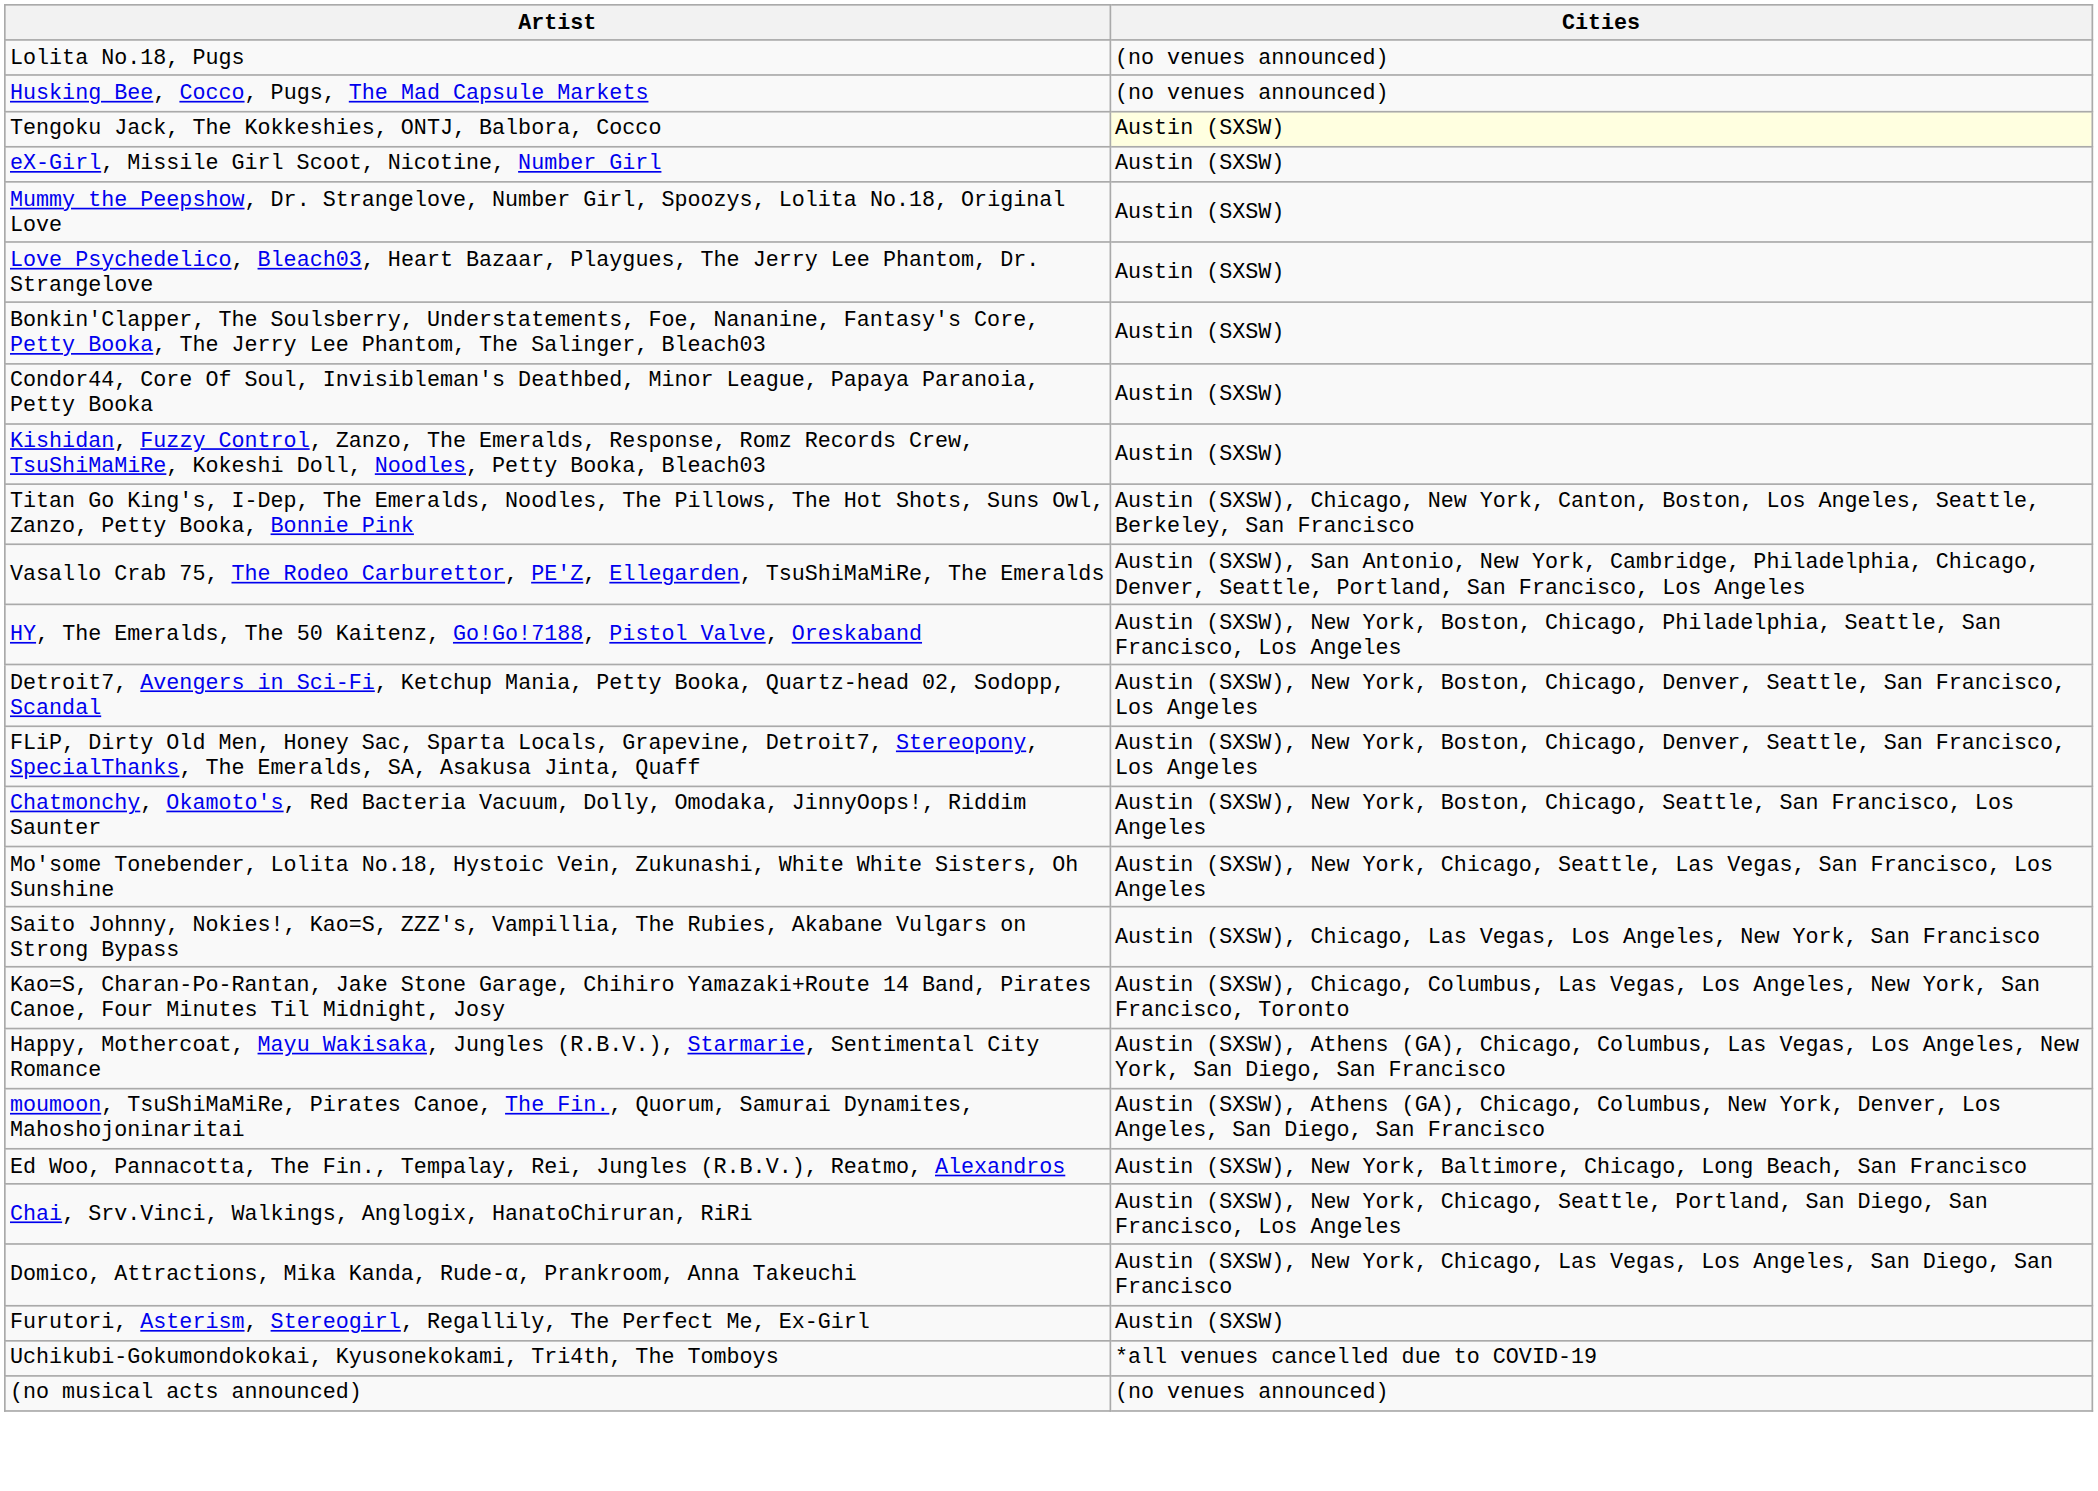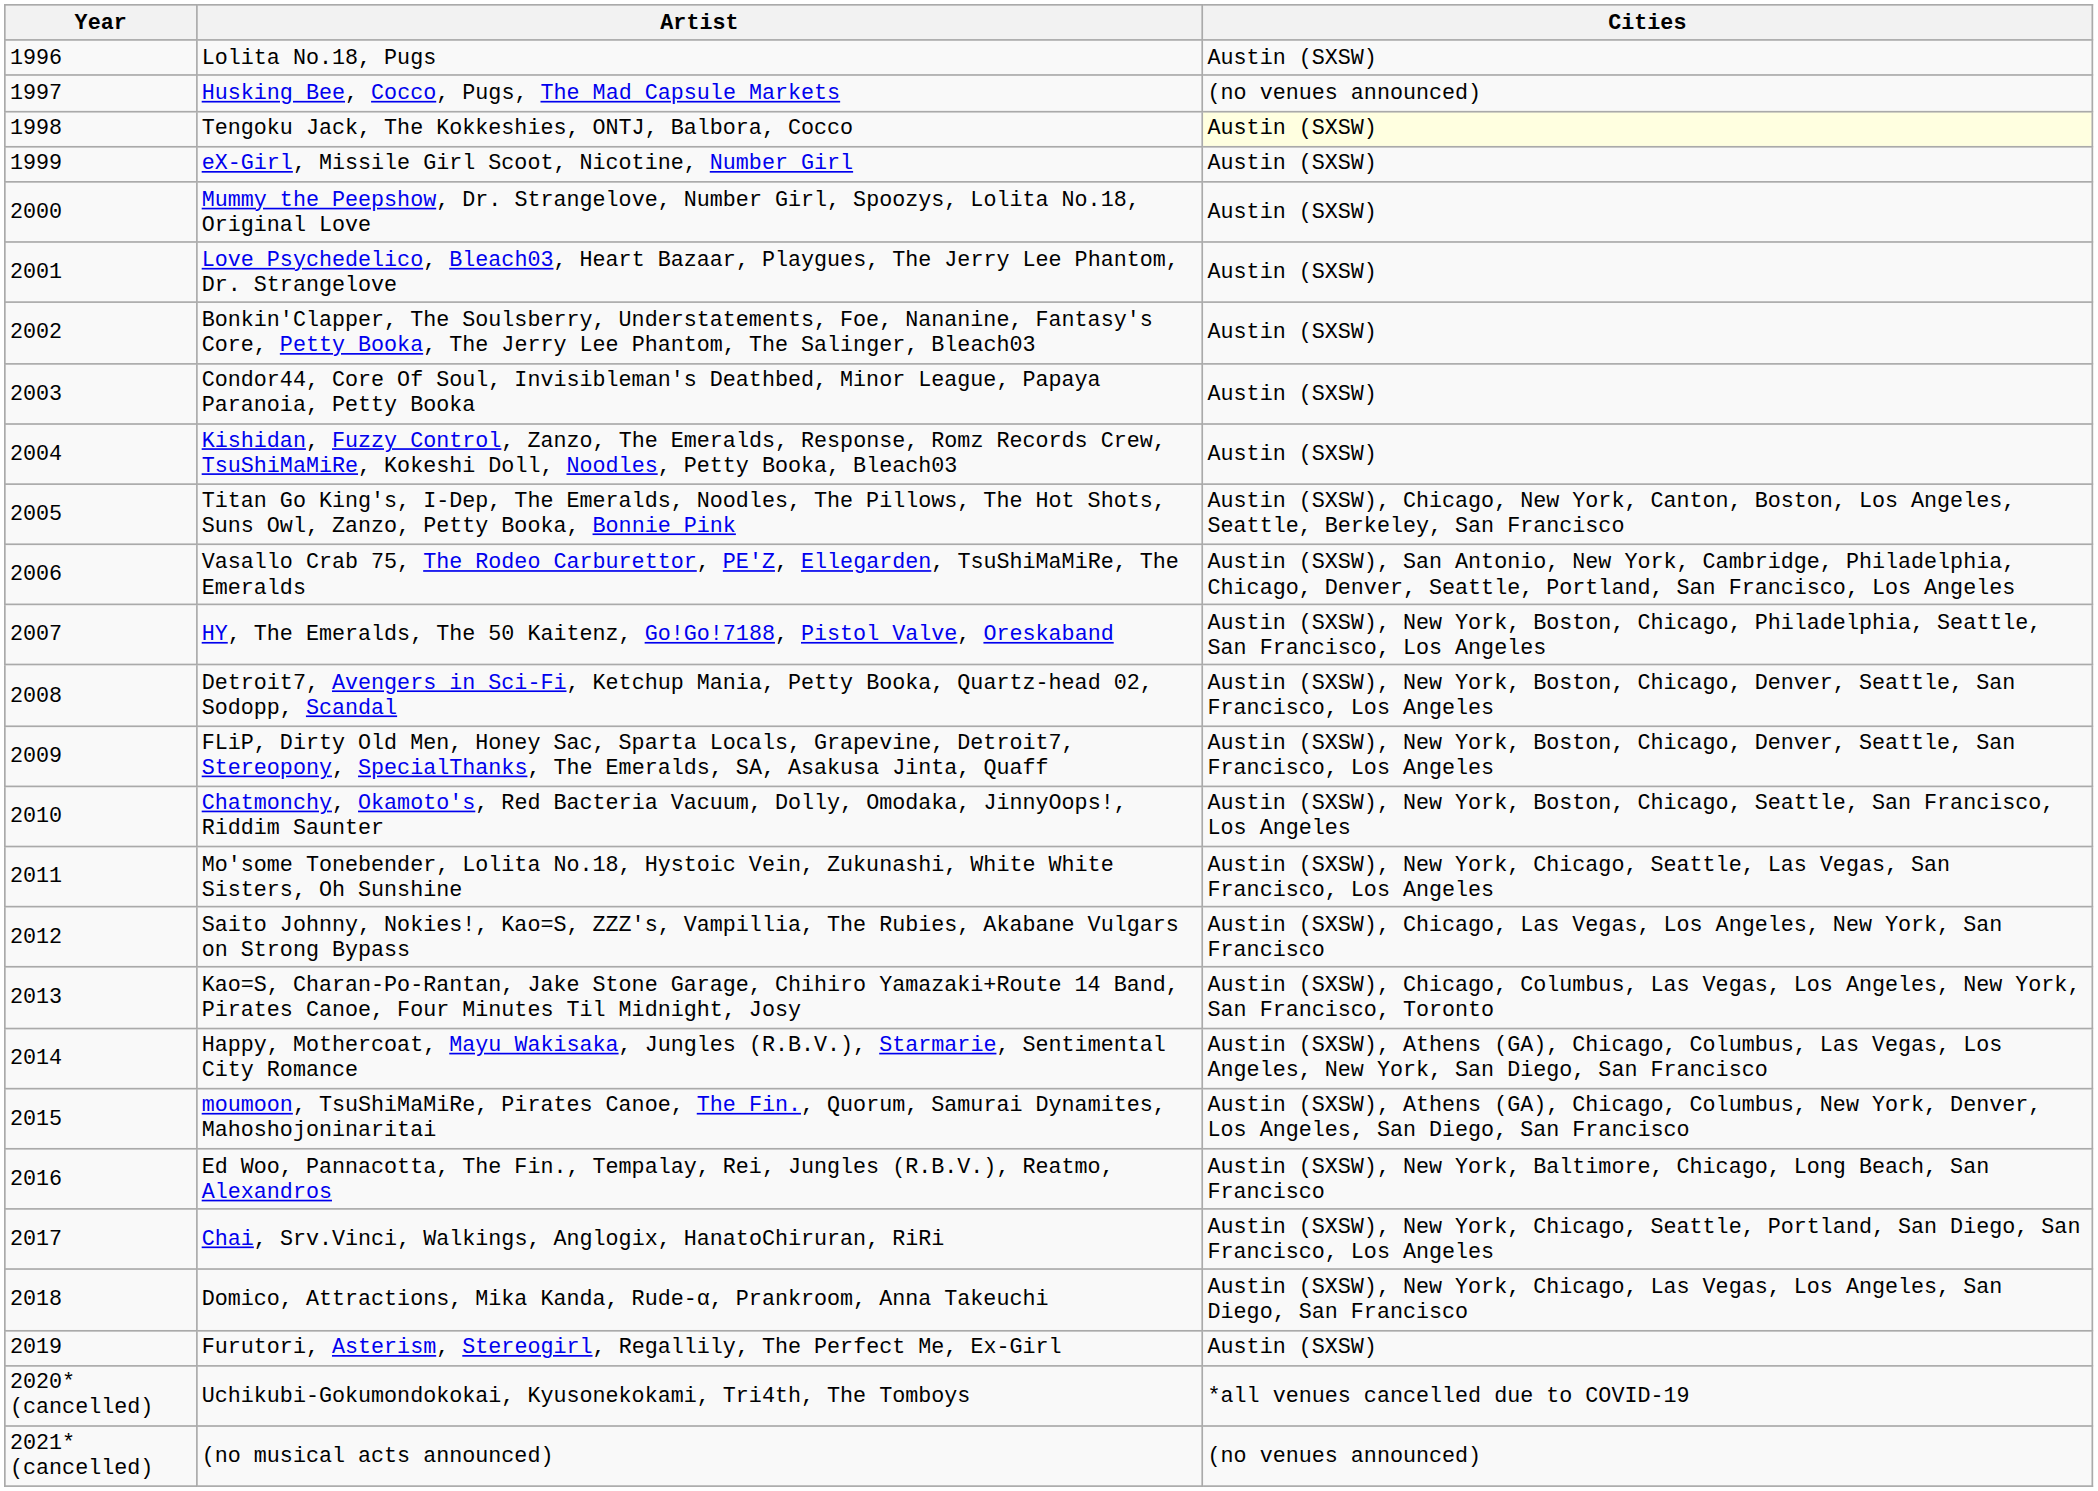 <table class="wikitable">
 <tr>
+<th>Year</th>
 <th>Artist</th>
 <th>Cities</th>
 </tr>
 <tr>
+<td>1996</td>
 <td>Lolita No.18, Pugs</td>
-<td>(no venues announced)</td>
+<td>Austin (SXSW)</td>
 </tr>
 <tr>
+<td>1997</td>
 <td><a href='#'>Husking Bee</a>, <a href='#'>Cocco</a>, Pugs, <a href='#'>The Mad Capsule Markets</a></td>
 <td>(no venues announced)</td>
 </tr>
 <tr>
+<td>1998</td>
 <td>Tengoku Jack, The Kokkeshies, ONTJ, Balbora, Cocco</td>
 <td style="background: lightyellow;">Austin (SXSW)</td>
 </tr>
 <tr>
+<td>1999</td>
 <td><a href='#'>eX-Girl</a>, Missile Girl Scoot, Nicotine, <a href='#'>Number Girl</a></td>
 <td>Austin (SXSW)</td>
 </tr>
 <tr>
+<td>2000</td>
 <td><a href='#'>Mummy the Peepshow</a>, Dr. Strangelove, Number Girl, Spoozys, Lolita No.18, Original Love</td>
 <td>Austin (SXSW)</td>
 </tr>
 <tr>
+<td>2001</td>
 <td><a href='#'>Love Psychedelico</a>, <a href='#'>Bleach03</a>, Heart Bazaar, Playgues, The Jerry Lee Phantom, Dr. Strangelove</td>
 <td>Austin (SXSW)</td>
 </tr>
 <tr>
+<td>2002</td>
 <td>Bonkin'Clapper, The Soulsberry, Understatements, Foe, Nananine, Fantasy's Core, <a href='#'>Petty Booka</a>, The Jerry Lee Phantom, The Salinger, Bleach03</td>
 <td>Austin (SXSW)</td>
 </tr>
 <tr>
+<td>2003</td>
 <td>Condor44, Core Of Soul, Invisibleman's Deathbed, Minor League, Papaya Paranoia, Petty Booka</td>
 <td>Austin (SXSW)</td>
 </tr>
 <tr>
+<td>2004</td>
 <td><a href='#'>Kishidan</a>, <a href='#'>Fuzzy Control</a>, Zanzo, The Emeralds, Response, Romz Records Crew, <a href='#'>TsuShiMaMiRe</a>, Kokeshi Doll, <a href='#'>Noodles</a>, Petty Booka, Bleach03</td>
 <td>Austin (SXSW)</td>
 </tr>
 <tr>
+<td>2005</td>
 <td>Titan Go King's, I-Dep, The Emeralds, Noodles, The Pillows, The Hot Shots, Suns Owl, Zanzo, Petty Booka, <a href='#'>Bonnie Pink</a></td>
 <td>Austin (SXSW), Chicago, New York, Canton, Boston, Los Angeles, Seattle, Berkeley, San Francisco</td>
 </tr>
 <tr>
+<td>2006</td>
 <td>Vasallo Crab 75, <a href='#'>The Rodeo Carburettor</a>, <a href='#'>PE'Z</a>, <a href='#'>Ellegarden</a>, TsuShiMaMiRe, The Emeralds</td>
 <td>Austin (SXSW), San Antonio, New York, Cambridge, Philadelphia, Chicago, Denver, Seattle, Portland, San Francisco, Los Angeles</td>
 </tr>
 <tr>
+<td>2007</td>
 <td><a href='#'>HY</a>, The Emeralds, The 50 Kaitenz, <a href='#'>Go!Go!7188</a>, <a href='#'>Pistol Valve</a>, <a href='#'>Oreskaband</a></td>
 <td>Austin (SXSW), New York, Boston, Chicago, Philadelphia, Seattle, San Francisco, Los Angeles</td>
 </tr>
 <tr>
+<td>2008</td>
 <td>Detroit7, <a href='#'>Avengers in Sci-Fi</a>, Ketchup Mania, Petty Booka, Quartz-head 02, Sodopp, <a href='#'>Scandal</a></td>
 <td>Austin (SXSW), New York, Boston, Chicago, Denver, Seattle, San Francisco, Los Angeles</td>
 </tr>
 <tr>
+<td>2009</td>
 <td>FLiP, Dirty Old Men, Honey Sac, Sparta Locals, Grapevine, Detroit7, <a href='#'>Stereopony</a>, <a href='#'>SpecialThanks</a>, The Emeralds, SA, Asakusa Jinta, Quaff</td>
 <td>Austin (SXSW), New York, Boston, Chicago, Denver, Seattle, San Francisco, Los Angeles</td>
 </tr>
 <tr>
+<td>2010</td>
 <td><a href='#'>Chatmonchy</a>, <a href='#'>Okamoto's</a>, Red Bacteria Vacuum, Dolly, Omodaka, JinnyOops!, Riddim Saunter</td>
 <td>Austin (SXSW), New York, Boston, Chicago, Seattle,  San Francisco, Los Angeles</td>
 </tr>
 <tr>
+<td>2011</td>
 <td>Mo'some Tonebender, Lolita No.18, Hystoic Vein, Zukunashi, White White Sisters, Oh Sunshine</td>
 <td>Austin (SXSW), New York, Chicago, Seattle, Las Vegas, San Francisco, Los Angeles</td>
 </tr>
 <tr>
+<td>2012</td>
 <td>Saito Johnny, Nokies!, Kao=S, ZZZ's, Vampillia, The Rubies, Akabane Vulgars on Strong Bypass</td>
 <td>Austin (SXSW), Chicago, Las Vegas, Los Angeles, New York, San Francisco</td>
 </tr>
 <tr>
+<td>2013</td>
 <td>Kao=S, Charan-Po-Rantan, Jake Stone Garage, Chihiro Yamazaki+Route 14 Band, Pirates Canoe, Four Minutes Til Midnight, Josy</td>
 <td>Austin (SXSW), Chicago, Columbus, Las Vegas, Los Angeles, New York, San Francisco, Toronto</td>
 </tr>
 <tr>
+<td>2014</td>
 <td>Happy, Mothercoat, <a href='#'>Mayu Wakisaka</a>, Jungles (R.B.V.), <a href='#'>Starmarie</a>, Sentimental City Romance</td>
 <td>Austin (SXSW), Athens (GA), Chicago, Columbus, Las Vegas, Los Angeles, New York, San Diego, San Francisco</td>
 </tr>
 <tr>
+<td>2015</td>
 <td><a href='#'>moumoon</a>, TsuShiMaMiRe, Pirates Canoe, <a href='#'>The Fin.</a>, Quorum, Samurai Dynamites, Mahoshojoninaritai</td>
 <td>Austin (SXSW), Athens (GA), Chicago, Columbus, New York, Denver, Los Angeles, San Diego, San Francisco</td>
 </tr>
 <tr>
+<td>2016</td>
 <td>Ed Woo, Pannacotta, The Fin., Tempalay, Rei, Jungles (R.B.V.), Reatmo, <a href='#'>Alexandros</a></td>
 <td>Austin (SXSW), New York, Baltimore, Chicago, Long Beach, San Francisco</td>
 </tr>
 <tr>
+<td>2017</td>
 <td><a href='#'>Chai</a>, Srv.Vinci, Walkings, Anglogix, HanatoChiruran, RiRi</td>
 <td>Austin (SXSW), New York, Chicago, Seattle, Portland, San Diego, San Francisco, Los Angeles</td>
 </tr>
 <tr>
+<td>2018</td>
 <td>Domico, Attractions, Mika Kanda, Rude-α, Prankroom, Anna Takeuchi</td>
 <td>Austin (SXSW), New York, Chicago, Las Vegas, Los Angeles, San Diego, San Francisco</td>
 </tr>
 <tr>
+<td>2019</td>
 <td>Furutori, <a href='#'>Asterism</a>, <a href='#'>Stereogirl</a>, Regallily, The Perfect Me, Ex-Girl</td>
 <td>Austin (SXSW)</td>
 </tr>
 <tr>
+<td>2020* (cancelled)</td>
 <td>Uchikubi-Gokumondokokai, Kyusonekokami, Tri4th, The Tomboys</td>
 <td>*all venues cancelled due to COVID-19</td>
 </tr>
 <tr>
+<td>2021* (cancelled)</td>
 <td>(no musical acts announced)</td>
 <td>(no venues announced)</td>
 </tr>
 </table>
